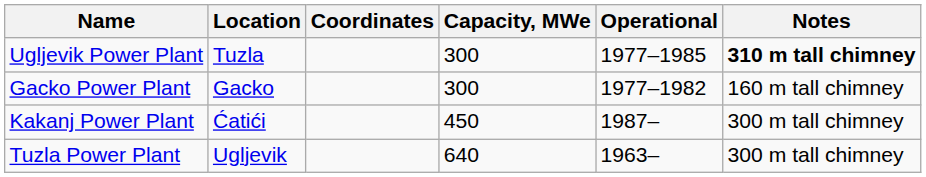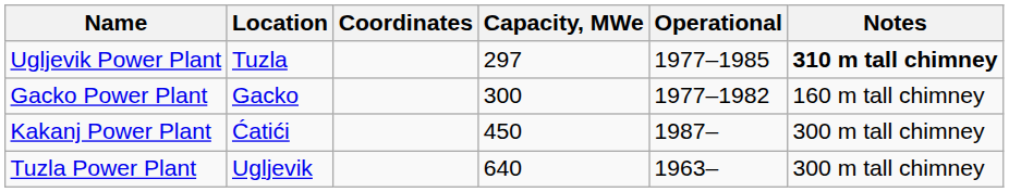 <table class="wikitable sortable">
 <tr>
 <th>Name</th>
 <th>Location</th>
 <th>Coordinates</th>
 <th>Capacity, MWe</th>
 <th>Operational</th>
 <th>Notes</th>
 </tr>
 <tr>
 <td><a href='#'>Ugljevik Power Plant</a></td>
 <td><a href='#'>Tuzla</a></td>
 <td></td>
-<td>300</td>
+<td>297</td>
 <td>1977–1985</td>
 <td><strong>310 m tall chimney</strong></td>
 </tr>
 <tr>
 <td><a href='#'>Gacko Power Plant</a></td>
 <td><a href='#'>Gacko</a></td>
 <td></td>
 <td>300</td>
 <td>1977–1982</td>
 <td>160 m tall chimney</td>
 </tr>
 <tr>
 <td><a href='#'>Kakanj Power Plant</a></td>
 <td><a href='#'>Ćatići</a></td>
 <td></td>
 <td>450</td>
 <td>1987–</td>
 <td>300 m tall chimney</td>
 </tr>
 <tr>
 <td><a href='#'>Tuzla Power Plant</a></td>
 <td><a href='#'>Ugljevik</a></td>
 <td></td>
 <td>640</td>
 <td>1963–</td>
 <td>300 m tall chimney</td>
 </tr>
 </table>
